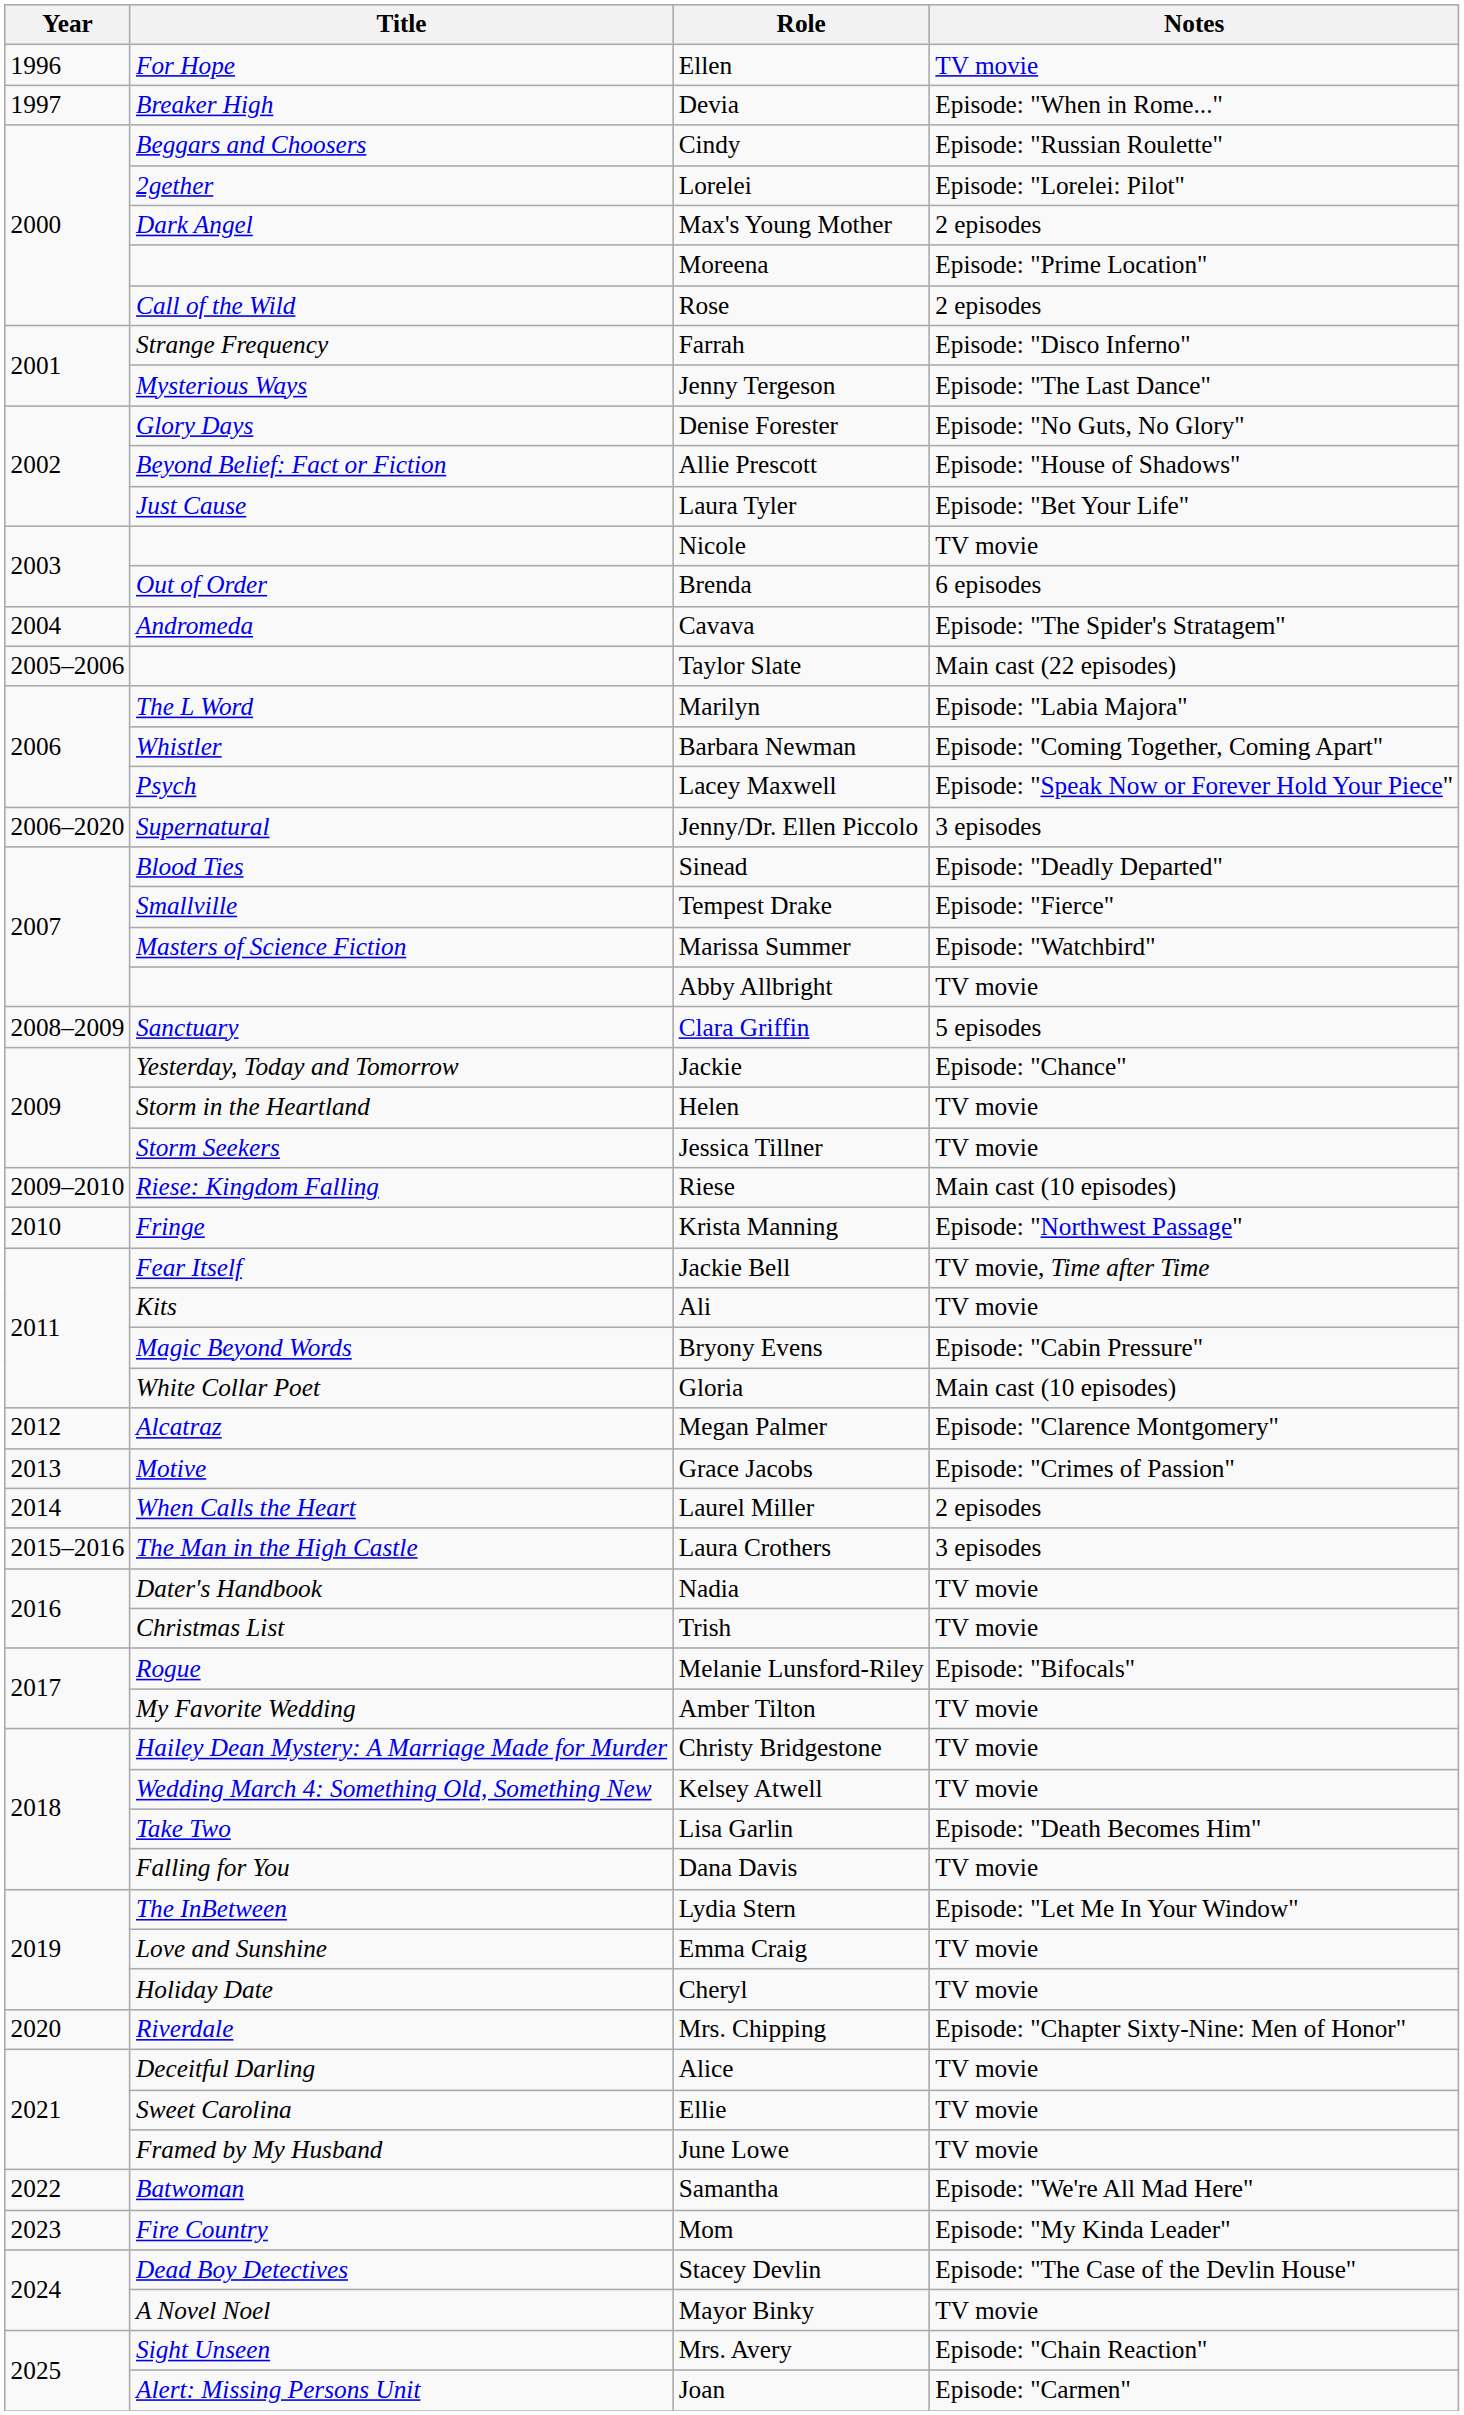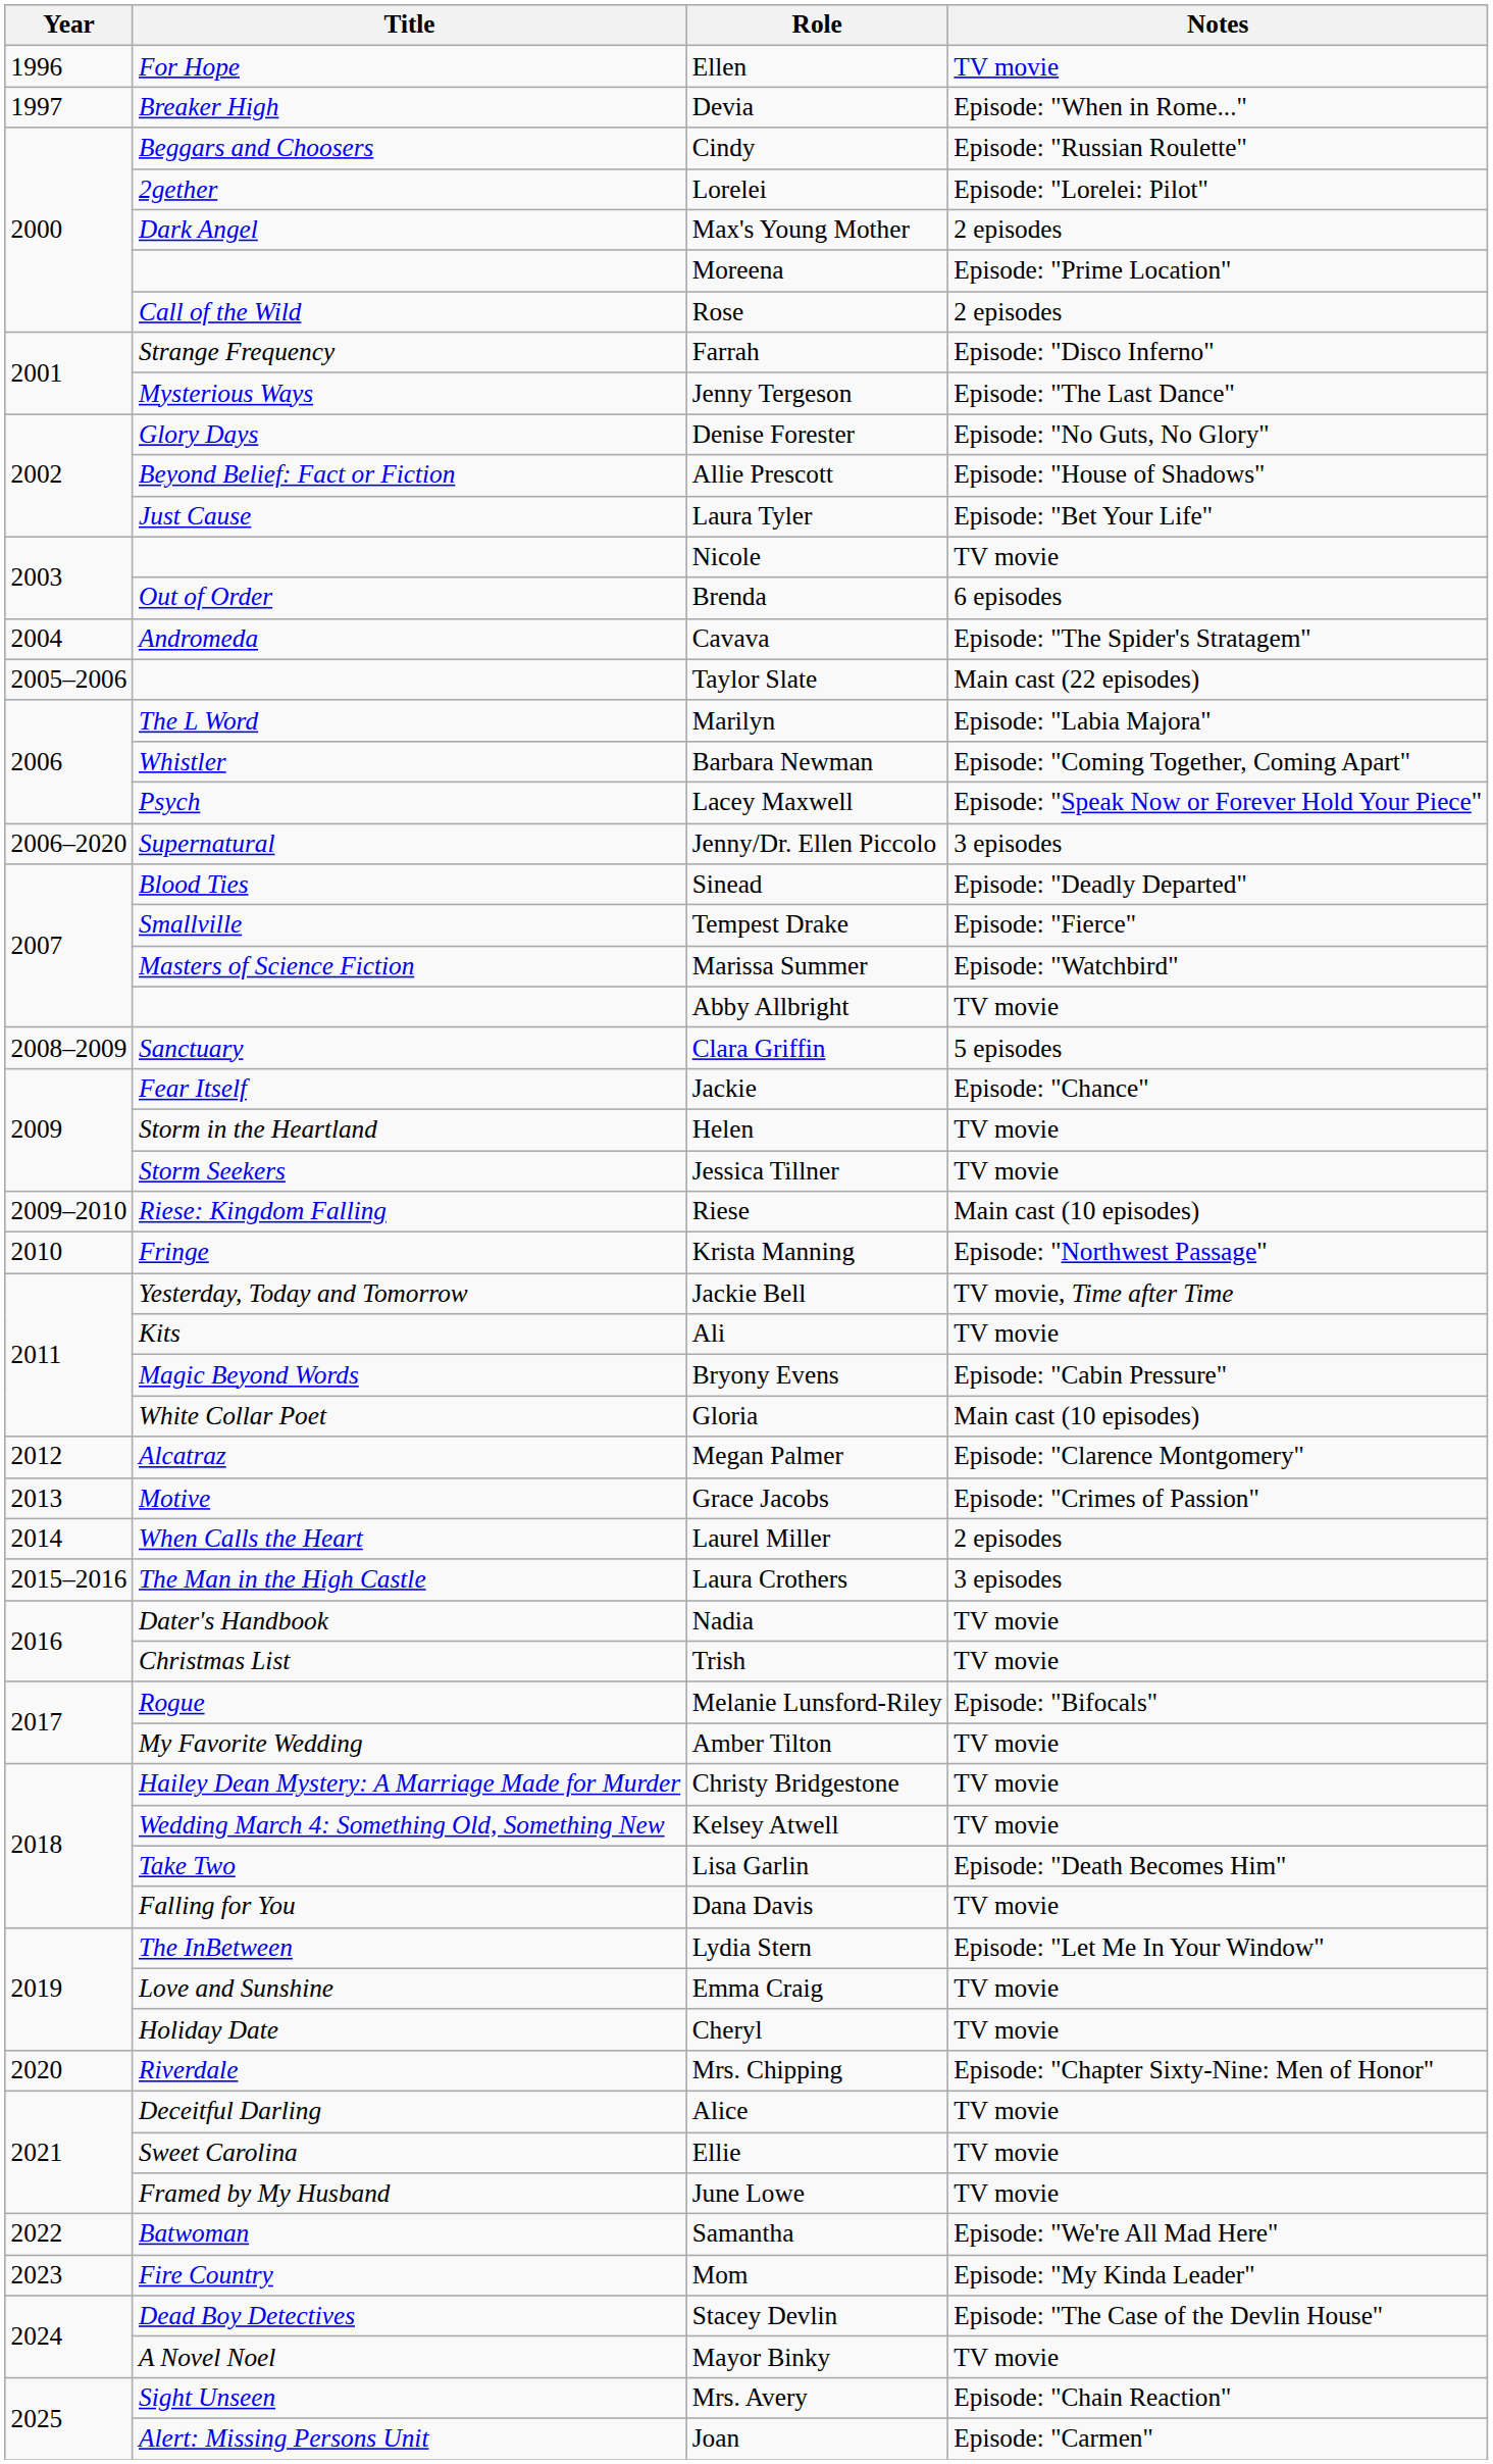 <table class="wikitable sortable">
 <tr>
 <th>Year</th>
 <th>Title</th>
 <th>Role</th>
 <th class="unsortable">Notes</th>
 </tr>
 <tr>
 <td>1996</td>
 <td><em><a href='#'>For Hope</a></em></td>
 <td>Ellen</td>
 <td><a href='#'>TV movie</a></td>
 </tr>
 <tr>
 <td>1997</td>
 <td><em><a href='#'>Breaker High</a></em></td>
 <td>Devia</td>
 <td>Episode: "When in Rome..."</td>
 </tr>
 <tr>
 <td rowspan="5">2000</td>
 <td><em><a href='#'>Beggars and Choosers</a></em></td>
 <td>Cindy</td>
 <td>Episode: "Russian Roulette"</td>
 </tr>
 <tr>
 <td><em><a href='#'>2gether</a></em></td>
 <td>Lorelei</td>
 <td>Episode: "Lorelei: Pilot"</td>
 </tr>
 <tr>
 <td><em><a href='#'>Dark Angel</a></em></td>
 <td>Max's Young Mother</td>
 <td>2 episodes</td>
 </tr>
 <tr>
 <td><em></em></td>
 <td>Moreena</td>
 <td>Episode: "Prime Location"</td>
 </tr>
 <tr>
 <td><em><a href='#'>Call of the Wild</a></em></td>
 <td>Rose</td>
 <td>2 episodes</td>
 </tr>
 <tr>
 <td rowspan="2">2001</td>
 <td><em>Strange Frequency</em></td>
 <td>Farrah</td>
 <td>Episode: "Disco Inferno"</td>
 </tr>
 <tr>
 <td><em><a href='#'>Mysterious Ways</a></em></td>
 <td>Jenny Tergeson</td>
 <td>Episode: "The Last Dance"</td>
 </tr>
 <tr>
 <td rowspan="3">2002</td>
 <td><em><a href='#'>Glory Days</a></em></td>
 <td>Denise Forester</td>
 <td>Episode: "No Guts, No Glory"</td>
 </tr>
 <tr>
 <td><em><a href='#'>Beyond Belief: Fact or Fiction</a></em></td>
 <td>Allie Prescott</td>
 <td>Episode: "House of Shadows"</td>
 </tr>
 <tr>
 <td><em><a href='#'>Just Cause</a></em></td>
 <td>Laura Tyler</td>
 <td>Episode: "Bet Your Life"</td>
 </tr>
 <tr>
 <td rowspan="2">2003</td>
 <td><em></em></td>
 <td>Nicole</td>
 <td>TV movie</td>
 </tr>
 <tr>
 <td><em><a href='#'>Out of Order</a></em></td>
 <td>Brenda</td>
 <td>6 episodes</td>
 </tr>
 <tr>
 <td>2004</td>
 <td><em><a href='#'>Andromeda</a></em></td>
 <td>Cavava</td>
 <td>Episode: "The Spider's Stratagem"</td>
 </tr>
 <tr>
 <td>2005–2006</td>
 <td><em></em></td>
 <td>Taylor Slate</td>
 <td>Main cast (22 episodes)</td>
 </tr>
 <tr>
 <td rowspan="3">2006</td>
 <td data-sort-value="L Word, The"><em><a href='#'>The L Word</a></em></td>
 <td>Marilyn</td>
 <td>Episode: "Labia Majora"</td>
 </tr>
 <tr>
 <td><em><a href='#'>Whistler</a></em></td>
 <td>Barbara Newman</td>
 <td>Episode: "Coming Together, Coming Apart"</td>
 </tr>
 <tr>
 <td><em><a href='#'>Psych</a></em></td>
 <td>Lacey Maxwell</td>
 <td>Episode: "<a href='#'>Speak Now or Forever Hold Your Piece</a>"</td>
 </tr>
 <tr>
 <td>2006–2020</td>
 <td><em><a href='#'>Supernatural</a></em></td>
 <td>Jenny/Dr. Ellen Piccolo</td>
 <td>3 episodes</td>
 </tr>
 <tr>
 <td rowspan="4">2007</td>
 <td><em><a href='#'>Blood Ties</a></em></td>
 <td>Sinead</td>
 <td>Episode: "Deadly Departed"</td>
 </tr>
 <tr>
 <td><em><a href='#'>Smallville</a></em></td>
 <td>Tempest Drake</td>
 <td>Episode: "Fierce"</td>
 </tr>
 <tr>
 <td><em><a href='#'>Masters of Science Fiction</a></em></td>
 <td>Marissa Summer</td>
 <td>Episode: "Watchbird"</td>
 </tr>
 <tr>
 <td><em></em></td>
 <td>Abby Allbright</td>
 <td>TV movie</td>
 </tr>
 <tr>
 <td>2008–2009</td>
 <td><em><a href='#'>Sanctuary</a></em></td>
 <td><a href='#'>Clara Griffin</a></td>
 <td>5 episodes</td>
 </tr>
 <tr>
 <td rowspan="3">2009</td>
-<td><em>Yesterday, Today and Tomorrow</em></td>
+<td><em><a href='#'>Fear Itself</a></em></td>
 <td>Jackie</td>
 <td>Episode: "Chance"</td>
 </tr>
 <tr>
 <td><em>Storm in the Heartland</em></td>
 <td>Helen</td>
 <td>TV movie</td>
 </tr>
 <tr>
 <td><em><a href='#'>Storm Seekers</a></em></td>
 <td>Jessica Tillner</td>
 <td>TV movie</td>
 </tr>
 <tr>
 <td>2009–2010</td>
 <td><em><a href='#'>Riese: Kingdom Falling</a></em></td>
 <td>Riese</td>
 <td>Main cast (10 episodes)</td>
 </tr>
 <tr>
 <td>2010</td>
 <td><em><a href='#'>Fringe</a></em></td>
 <td>Krista Manning</td>
 <td>Episode: "<a href='#'>Northwest Passage</a>"</td>
 </tr>
 <tr>
 <td rowspan="4">2011</td>
-<td><em><a href='#'>Fear Itself</a></em></td>
+<td><em>Yesterday, Today and Tomorrow</em></td>
 <td>Jackie Bell</td>
 <td>TV movie,  <em>Time after Time</em></td>
 </tr>
 <tr>
 <td><em>Kits</em></td>
 <td>Ali</td>
 <td>TV movie</td>
 </tr>
 <tr>
 <td><a href='#'><em>Magic Beyond Words</em></a></td>
 <td>Bryony Evens</td>
 <td>Episode: "Cabin Pressure"</td>
 </tr>
 <tr>
 <td><em>White Collar Poet</em></td>
 <td>Gloria</td>
 <td>Main cast (10 episodes)</td>
 </tr>
 <tr>
 <td>2012</td>
 <td><em><a href='#'>Alcatraz</a></em></td>
 <td>Megan Palmer</td>
 <td>Episode: "Clarence Montgomery"</td>
 </tr>
 <tr>
 <td>2013</td>
 <td><em><a href='#'>Motive</a></em></td>
 <td>Grace Jacobs</td>
 <td>Episode: "Crimes of Passion"</td>
 </tr>
 <tr>
 <td>2014</td>
 <td><em><a href='#'>When Calls the Heart</a></em></td>
 <td>Laurel Miller</td>
 <td>2 episodes</td>
 </tr>
 <tr>
 <td>2015–2016</td>
 <td data-sort-value="Man in the High Castle, The"><em><a href='#'>The Man in the High Castle</a></em></td>
 <td>Laura Crothers</td>
 <td>3 episodes</td>
 </tr>
 <tr>
 <td rowspan="2">2016</td>
 <td><em>Dater's Handbook</em></td>
 <td>Nadia</td>
 <td>TV movie</td>
 </tr>
 <tr>
 <td><em>Christmas List</em></td>
 <td>Trish</td>
 <td>TV movie</td>
 </tr>
 <tr>
 <td rowspan="2">2017</td>
 <td><em><a href='#'>Rogue</a></em></td>
 <td>Melanie Lunsford-Riley</td>
 <td>Episode: "Bifocals"</td>
 </tr>
 <tr>
 <td><em>My Favorite Wedding</em></td>
 <td>Amber Tilton</td>
 <td>TV movie</td>
 </tr>
 <tr>
 <td rowspan="4">2018</td>
 <td><a href='#'><em>Hailey Dean Mystery: A Marriage Made for Murder</em></a></td>
 <td>Christy Bridgestone</td>
 <td>TV movie</td>
 </tr>
 <tr>
 <td><em><a href='#'>Wedding March 4: Something Old, Something New</a></em></td>
 <td>Kelsey Atwell</td>
 <td>TV movie</td>
 </tr>
 <tr>
 <td><em><a href='#'>Take Two</a></em></td>
 <td>Lisa Garlin</td>
 <td>Episode: "Death Becomes Him"</td>
 </tr>
 <tr>
 <td><em>Falling for You</em></td>
 <td>Dana Davis</td>
 <td>TV movie</td>
 </tr>
 <tr>
 <td rowspan="3">2019</td>
 <td><em><a href='#'>The InBetween</a></em></td>
 <td>Lydia Stern</td>
 <td>Episode: "Let Me In Your Window"</td>
 </tr>
 <tr>
 <td><em>Love and Sunshine</em></td>
 <td>Emma Craig</td>
 <td>TV movie</td>
 </tr>
 <tr>
 <td><em>Holiday Date</em></td>
 <td>Cheryl</td>
 <td>TV movie</td>
 </tr>
 <tr>
 <td>2020</td>
 <td><em><a href='#'>Riverdale</a></em></td>
 <td>Mrs. Chipping</td>
 <td>Episode: "Chapter Sixty-Nine: Men of Honor"</td>
 </tr>
 <tr>
 <td rowspan="3">2021</td>
 <td><em>Deceitful Darling</em></td>
 <td>Alice</td>
 <td>TV movie</td>
 </tr>
 <tr>
 <td><em>Sweet Carolina</em></td>
 <td>Ellie</td>
 <td>TV movie</td>
 </tr>
 <tr>
 <td><em>Framed by My Husband</em></td>
 <td>June Lowe</td>
 <td>TV movie</td>
 </tr>
 <tr>
 <td>2022</td>
 <td><em><a href='#'>Batwoman</a></em></td>
 <td>Samantha</td>
 <td>Episode: "We're All Mad Here"</td>
 </tr>
 <tr>
 <td>2023</td>
 <td><em><a href='#'>Fire Country</a></em></td>
 <td>Mom</td>
 <td>Episode: "My Kinda Leader"</td>
 </tr>
 <tr>
 <td rowspan="2">2024</td>
 <td><em><a href='#'>Dead Boy Detectives</a></em></td>
 <td>Stacey Devlin</td>
 <td>Episode: "The Case of the Devlin House"</td>
 </tr>
 <tr>
 <td><em>A Novel Noel</em></td>
 <td>Mayor Binky</td>
 <td>TV movie</td>
 </tr>
 <tr>
 <td rowspan="2">2025</td>
 <td><em><a href='#'>Sight Unseen</a></em></td>
 <td>Mrs. Avery</td>
 <td>Episode: "Chain Reaction"</td>
 </tr>
 <tr>
 <td><em><a href='#'>Alert: Missing Persons Unit</a></em></td>
 <td>Joan</td>
 <td>Episode: "Carmen"</td>
 </tr>
 </table>
